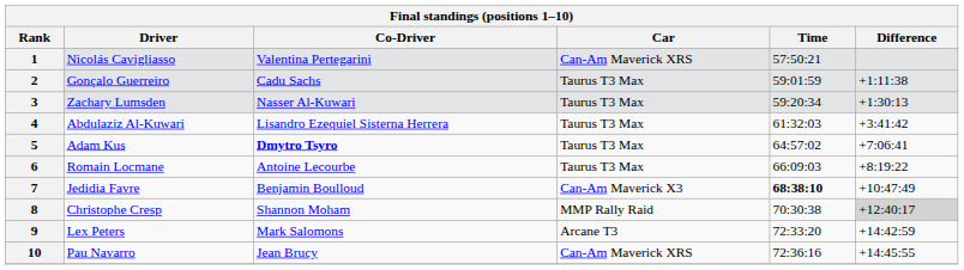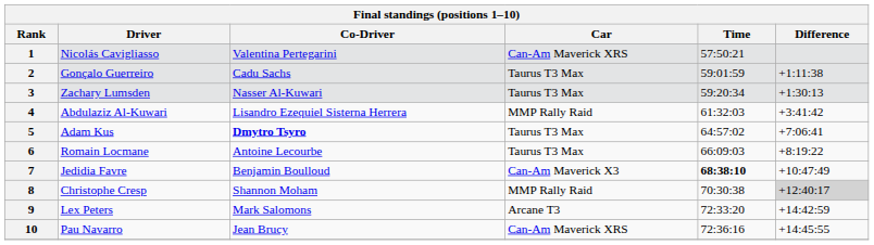 <table class="wikitable" style="width:70em;margin-bottom:0;">
 <tr>
 <th colspan=6>Final standings (positions 1–10)</th>
 </tr>
 <tr>
 <th>Rank</th>
 <th>Driver</th>
 <th>Co-Driver</th>
 <th>Car</th>
 <th>Time</th>
 <th>Difference</th>
 </tr>
 <tr style="background:#e3e4e5;">
 <th>1</th>
 <td> <a href='#'>Nicolás Cavigliasso</a></td>
 <td> <a href='#'>Valentina Pertegarini</a></td>
 <td><a href='#'>Can-Am</a> Maverick XRS</td>
 <td>57:50:21</td>
 <td></td>
 </tr>
 <tr style="background:#e3e4e5;">
 <th>2</th>
 <td> <a href='#'>Gonçalo Guerreiro</a></td>
 <td> <a href='#'>Cadu Sachs</a></td>
 <td>Taurus T3 Max</td>
 <td>59:01:59</td>
 <td>+1:11:38</td>
 </tr>
 <tr style="background:#e3e4e5;">
 <th>3</th>
 <td> <a href='#'>Zachary Lumsden</a></td>
 <td> <a href='#'>Nasser Al-Kuwari</a></td>
 <td>Taurus T3 Max</td>
 <td>59:20:34</td>
 <td>+1:30:13</td>
 </tr>
 <tr>
 <th>4</th>
 <td> <a href='#'>Abdulaziz Al-Kuwari</a></td>
 <td> <a href='#'>Lisandro Ezequiel Sisterna Herrera</a></td>
-<td>Taurus T3 Max</td>
+<td>MMP Rally Raid</td>
 <td>61:32:03</td>
 <td>+3:41:42</td>
 </tr>
 <tr>
 <th>5</th>
 <td> <a href='#'>Adam Kus</a></td>
 <td><strong> <a href='#'>Dmytro Tsyro</a></strong></td>
 <td>Taurus T3 Max</td>
 <td>64:57:02</td>
 <td>+7:06:41</td>
 </tr>
 <tr>
 <th>6</th>
 <td> <a href='#'>Romain Locmane</a></td>
 <td> <a href='#'>Antoine Lecourbe</a></td>
 <td>Taurus T3 Max</td>
 <td>66:09:03</td>
 <td>+8:19:22</td>
 </tr>
 <tr>
 <th>7</th>
 <td> <a href='#'>Jedidia Favre</a></td>
 <td> <a href='#'>Benjamin Boulloud</a></td>
 <td><a href='#'>Can-Am</a> Maverick X3</td>
 <td><strong>68:38:10</strong></td>
 <td>+10:47:49</td>
 </tr>
 <tr>
 <th>8</th>
 <td> <a href='#'>Christophe Cresp</a></td>
 <td> <a href='#'>Shannon Moham</a></td>
 <td>MMP Rally Raid</td>
 <td>70:30:38</td>
 <td style="background: lightgrey;">+12:40:17</td>
 </tr>
 <tr>
 <th>9</th>
 <td> <a href='#'>Lex Peters</a></td>
 <td> <a href='#'>Mark Salomons</a></td>
 <td>Arcane T3</td>
 <td>72:33:20</td>
 <td>+14:42:59</td>
 </tr>
 <tr>
 <th>10</th>
 <td> <a href='#'>Pau Navarro</a></td>
 <td> <a href='#'>Jean Brucy</a></td>
 <td><a href='#'>Can-Am</a> Maverick XRS</td>
 <td>72:36:16</td>
 <td>+14:45:55</td>
 </tr>
 <tr>
 </tr>
 </table>
